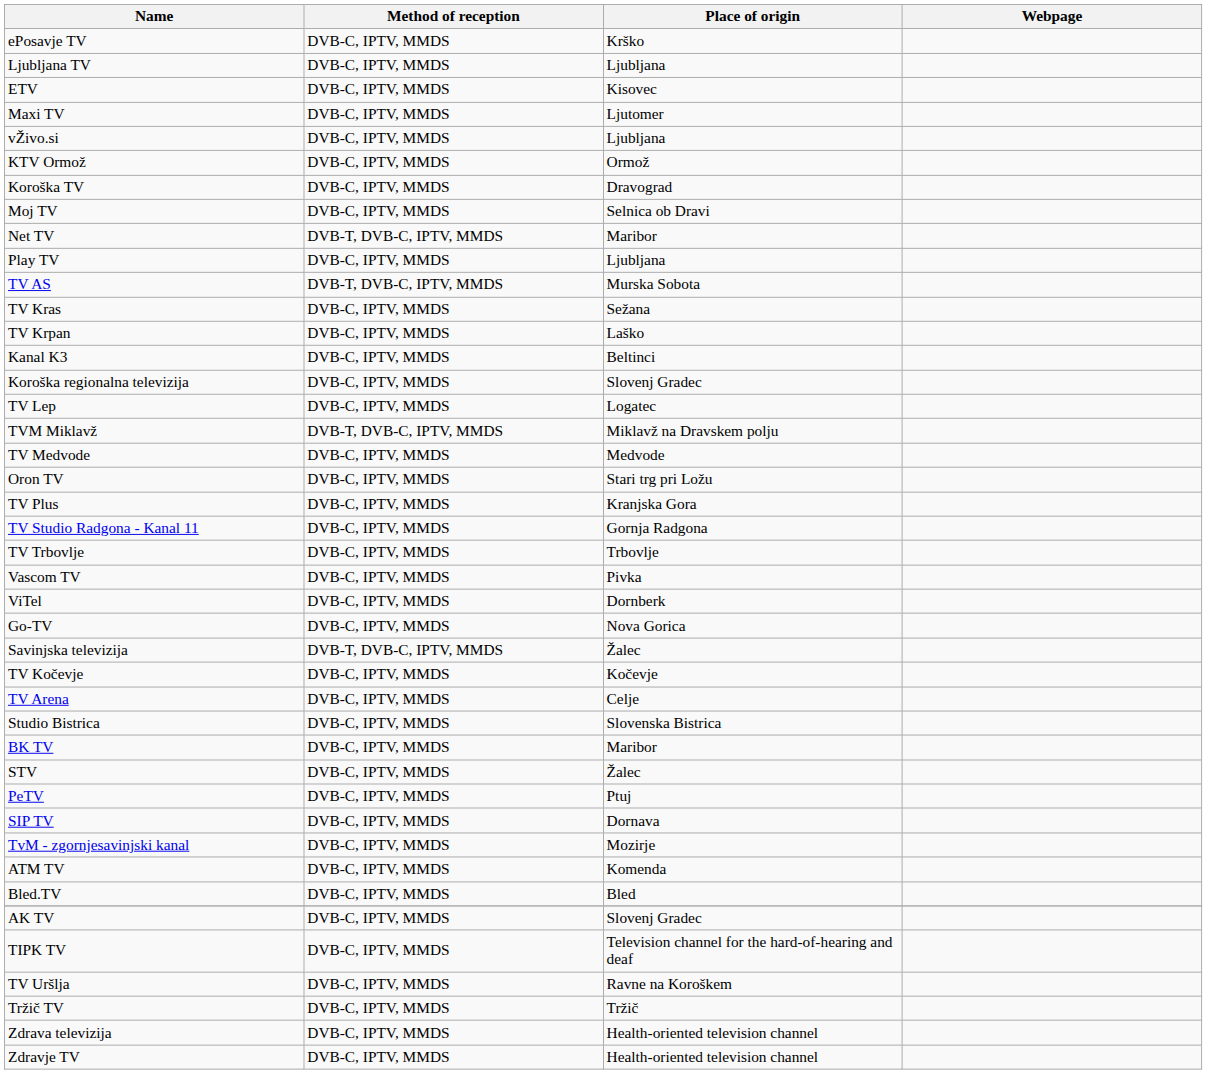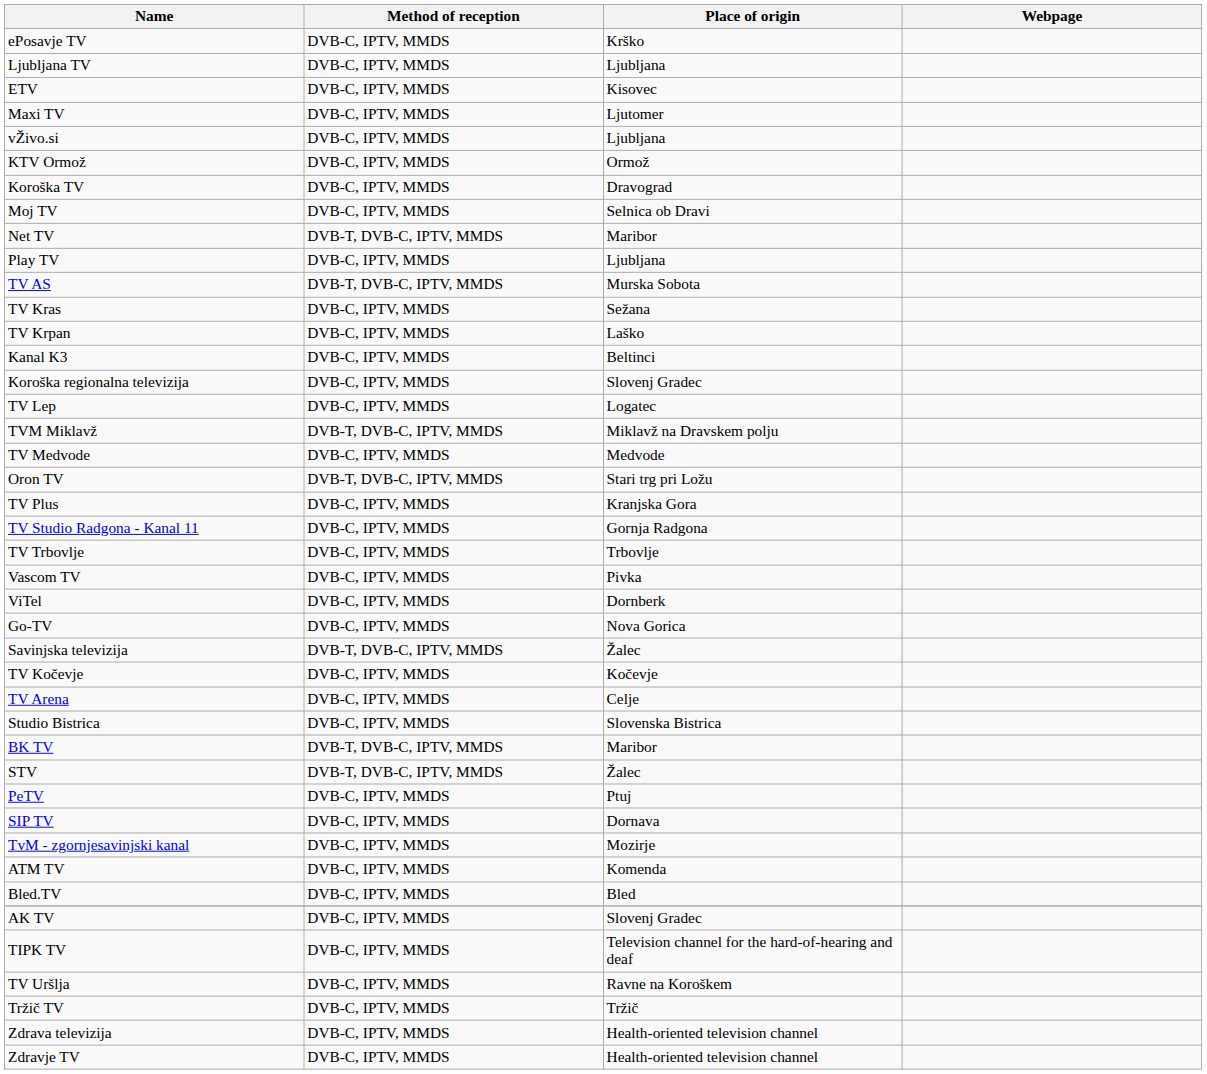 <table class="wikitable">
 <tr>
 <th width="25%">Name</th>
 <th width="25%">Method of reception</th>
 <th width="25%">Place of origin</th>
 <th width="25%">Webpage</th>
 </tr>
 <tr>
 <td>ePosavje TV</td>
 <td>DVB-C, IPTV, MMDS</td>
 <td>Krško</td>
 <td></td>
 </tr>
 <tr>
 <td>Ljubljana TV</td>
 <td>DVB-C, IPTV, MMDS</td>
 <td>Ljubljana</td>
 <td></td>
 </tr>
 <tr>
 <td>ETV</td>
 <td>DVB-C, IPTV, MMDS</td>
 <td>Kisovec</td>
 <td></td>
 </tr>
 <tr>
 <td>Maxi TV</td>
 <td>DVB-C, IPTV, MMDS</td>
 <td>Ljutomer</td>
 <td></td>
 </tr>
 <tr>
 <td>vŽivo.si</td>
 <td>DVB-C, IPTV, MMDS</td>
 <td>Ljubljana</td>
 <td></td>
 </tr>
 <tr>
 <td>KTV Ormož</td>
 <td>DVB-C, IPTV, MMDS</td>
 <td>Ormož</td>
 <td></td>
 </tr>
 <tr>
 <td>Koroška TV</td>
 <td>DVB-C, IPTV, MMDS</td>
 <td>Dravograd</td>
 <td></td>
 </tr>
 <tr>
 <td>Moj TV</td>
 <td>DVB-C, IPTV, MMDS</td>
 <td>Selnica ob Dravi</td>
 <td></td>
 </tr>
 <tr>
 <td>Net TV</td>
 <td>DVB-T, DVB-C, IPTV, MMDS</td>
 <td>Maribor</td>
 <td></td>
 </tr>
 <tr>
 <td>Play TV</td>
 <td>DVB-C, IPTV, MMDS</td>
 <td>Ljubljana</td>
 <td></td>
 </tr>
 <tr>
 <td><a href='#'>TV AS</a></td>
 <td>DVB-T, DVB-C, IPTV, MMDS</td>
 <td>Murska Sobota</td>
 <td></td>
 </tr>
 <tr>
 <td>TV Kras</td>
 <td>DVB-C, IPTV, MMDS</td>
 <td>Sežana</td>
 <td></td>
 </tr>
 <tr>
 <td>TV Krpan</td>
 <td>DVB-C, IPTV, MMDS</td>
 <td>Laško</td>
 <td></td>
 </tr>
 <tr>
 <td>Kanal K3</td>
 <td>DVB-C, IPTV, MMDS</td>
 <td>Beltinci</td>
 <td></td>
 </tr>
 <tr>
 <td>Koroška regionalna televizija</td>
 <td>DVB-C, IPTV, MMDS</td>
 <td>Slovenj Gradec</td>
 <td></td>
 </tr>
 <tr>
 <td>TV Lep</td>
 <td>DVB-C, IPTV, MMDS</td>
 <td>Logatec</td>
 <td></td>
 </tr>
 <tr>
 <td>TVM Miklavž</td>
 <td>DVB-T, DVB-C, IPTV, MMDS</td>
 <td>Miklavž na Dravskem polju</td>
 <td></td>
 </tr>
 <tr>
 <td>TV Medvode</td>
 <td>DVB-C, IPTV, MMDS</td>
 <td>Medvode</td>
 <td></td>
 </tr>
 <tr>
 <td>Oron TV</td>
-<td>DVB-C, IPTV, MMDS</td>
+<td>DVB-T, DVB-C, IPTV, MMDS</td>
 <td>Stari trg pri Ložu</td>
 <td></td>
 </tr>
 <tr>
 <td>TV Plus</td>
 <td>DVB-C, IPTV, MMDS</td>
 <td>Kranjska Gora</td>
 <td></td>
 </tr>
 <tr>
 <td><a href='#'>TV Studio Radgona - Kanal 11</a></td>
 <td>DVB-C, IPTV, MMDS</td>
 <td>Gornja Radgona</td>
 <td></td>
 </tr>
 <tr>
 <td>TV Trbovlje</td>
 <td>DVB-C, IPTV, MMDS</td>
 <td>Trbovlje</td>
 <td></td>
 </tr>
 <tr>
 <td>Vascom TV</td>
 <td>DVB-C, IPTV, MMDS</td>
 <td>Pivka</td>
 <td></td>
 </tr>
 <tr>
 <td>ViTel</td>
 <td>DVB-C, IPTV, MMDS</td>
 <td>Dornberk</td>
 <td></td>
 </tr>
 <tr>
 <td>Go-TV</td>
 <td>DVB-C, IPTV, MMDS</td>
 <td>Nova Gorica</td>
 <td></td>
 </tr>
 <tr>
 <td>Savinjska televizija</td>
 <td>DVB-T, DVB-C, IPTV, MMDS</td>
 <td>Žalec</td>
 <td></td>
 </tr>
 <tr>
 <td>TV Kočevje</td>
 <td>DVB-C, IPTV, MMDS</td>
 <td>Kočevje</td>
 <td></td>
 </tr>
 <tr>
 <td><a href='#'>TV Arena</a></td>
 <td>DVB-C, IPTV, MMDS</td>
 <td>Celje</td>
 <td></td>
 </tr>
 <tr>
 <td>Studio Bistrica</td>
 <td>DVB-C, IPTV, MMDS</td>
 <td>Slovenska Bistrica</td>
 <td></td>
 </tr>
 <tr>
 <td><a href='#'>BK TV</a></td>
-<td>DVB-C, IPTV, MMDS</td>
+<td>DVB-T, DVB-C, IPTV, MMDS</td>
 <td>Maribor</td>
 <td></td>
 </tr>
 <tr>
 <td>STV</td>
-<td>DVB-C, IPTV, MMDS</td>
+<td>DVB-T, DVB-C, IPTV, MMDS</td>
 <td>Žalec</td>
 <td></td>
 </tr>
 <tr>
 <td><a href='#'>PeTV</a></td>
 <td>DVB-C, IPTV, MMDS</td>
 <td>Ptuj</td>
 <td></td>
 </tr>
 <tr>
 <td><a href='#'>SIP TV</a></td>
 <td>DVB-C, IPTV, MMDS</td>
 <td>Dornava</td>
 <td></td>
 </tr>
 <tr>
 <td><a href='#'>TvM - zgornjesavinjski kanal</a></td>
 <td>DVB-C, IPTV, MMDS</td>
 <td>Mozirje</td>
 <td></td>
 </tr>
 <tr>
 <td>ATM TV</td>
 <td>DVB-C, IPTV, MMDS</td>
 <td>Komenda</td>
 <td></td>
 </tr>
 <tr>
 <td>Bled.TV</td>
 <td>DVB-C, IPTV, MMDS</td>
 <td>Bled</td>
 <td></td>
 </tr>
 <tr>
 </tr>
 <tr>
 <td>AK TV</td>
 <td>DVB-C, IPTV, MMDS</td>
 <td>Slovenj Gradec</td>
 <td></td>
 </tr>
 <tr>
 <td>TIPK TV</td>
 <td>DVB-C, IPTV, MMDS</td>
 <td>Television channel for the hard-of-hearing and deaf</td>
 <td></td>
 </tr>
 <tr>
 <td>TV Uršlja</td>
 <td>DVB-C, IPTV, MMDS</td>
 <td>Ravne na Koroškem</td>
 <td></td>
 </tr>
 <tr>
 <td>Tržič TV</td>
 <td>DVB-C, IPTV, MMDS</td>
 <td>Tržič</td>
 <td></td>
 </tr>
 <tr>
 <td>Zdrava televizija</td>
 <td>DVB-C, IPTV, MMDS</td>
 <td>Health-oriented television channel</td>
 <td></td>
 </tr>
 <tr>
 <td>Zdravje TV</td>
 <td>DVB-C, IPTV, MMDS</td>
 <td>Health-oriented television channel</td>
 <td></td>
 </tr>
 </table>
